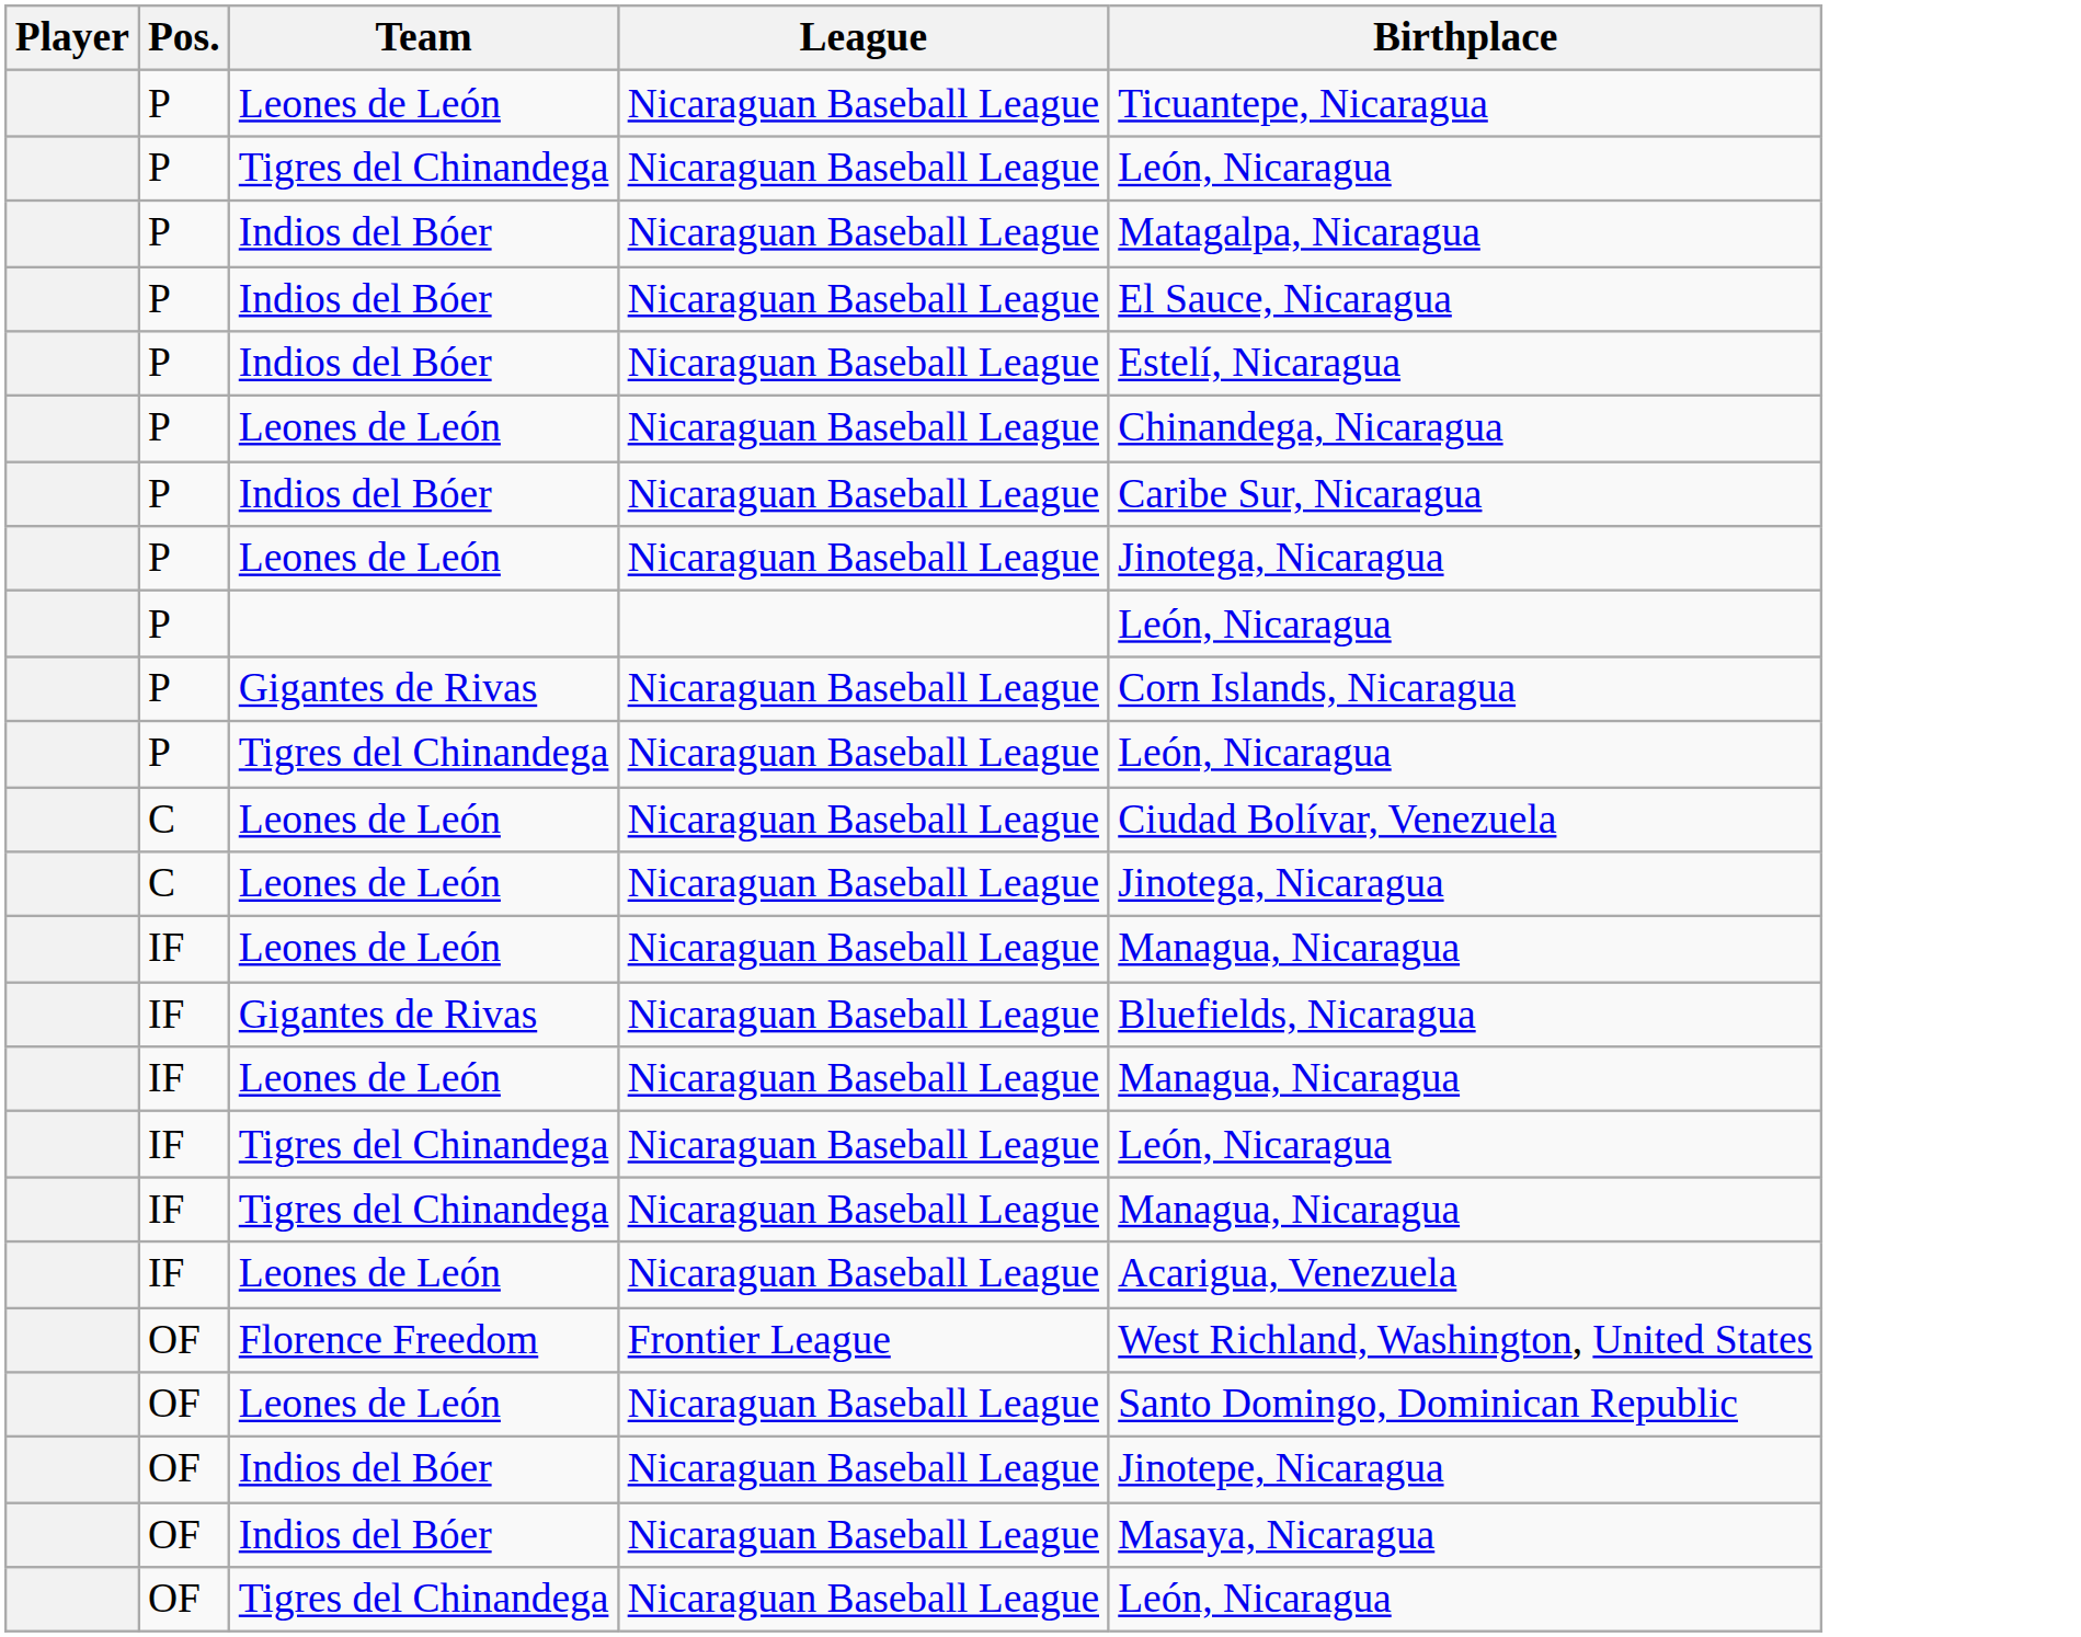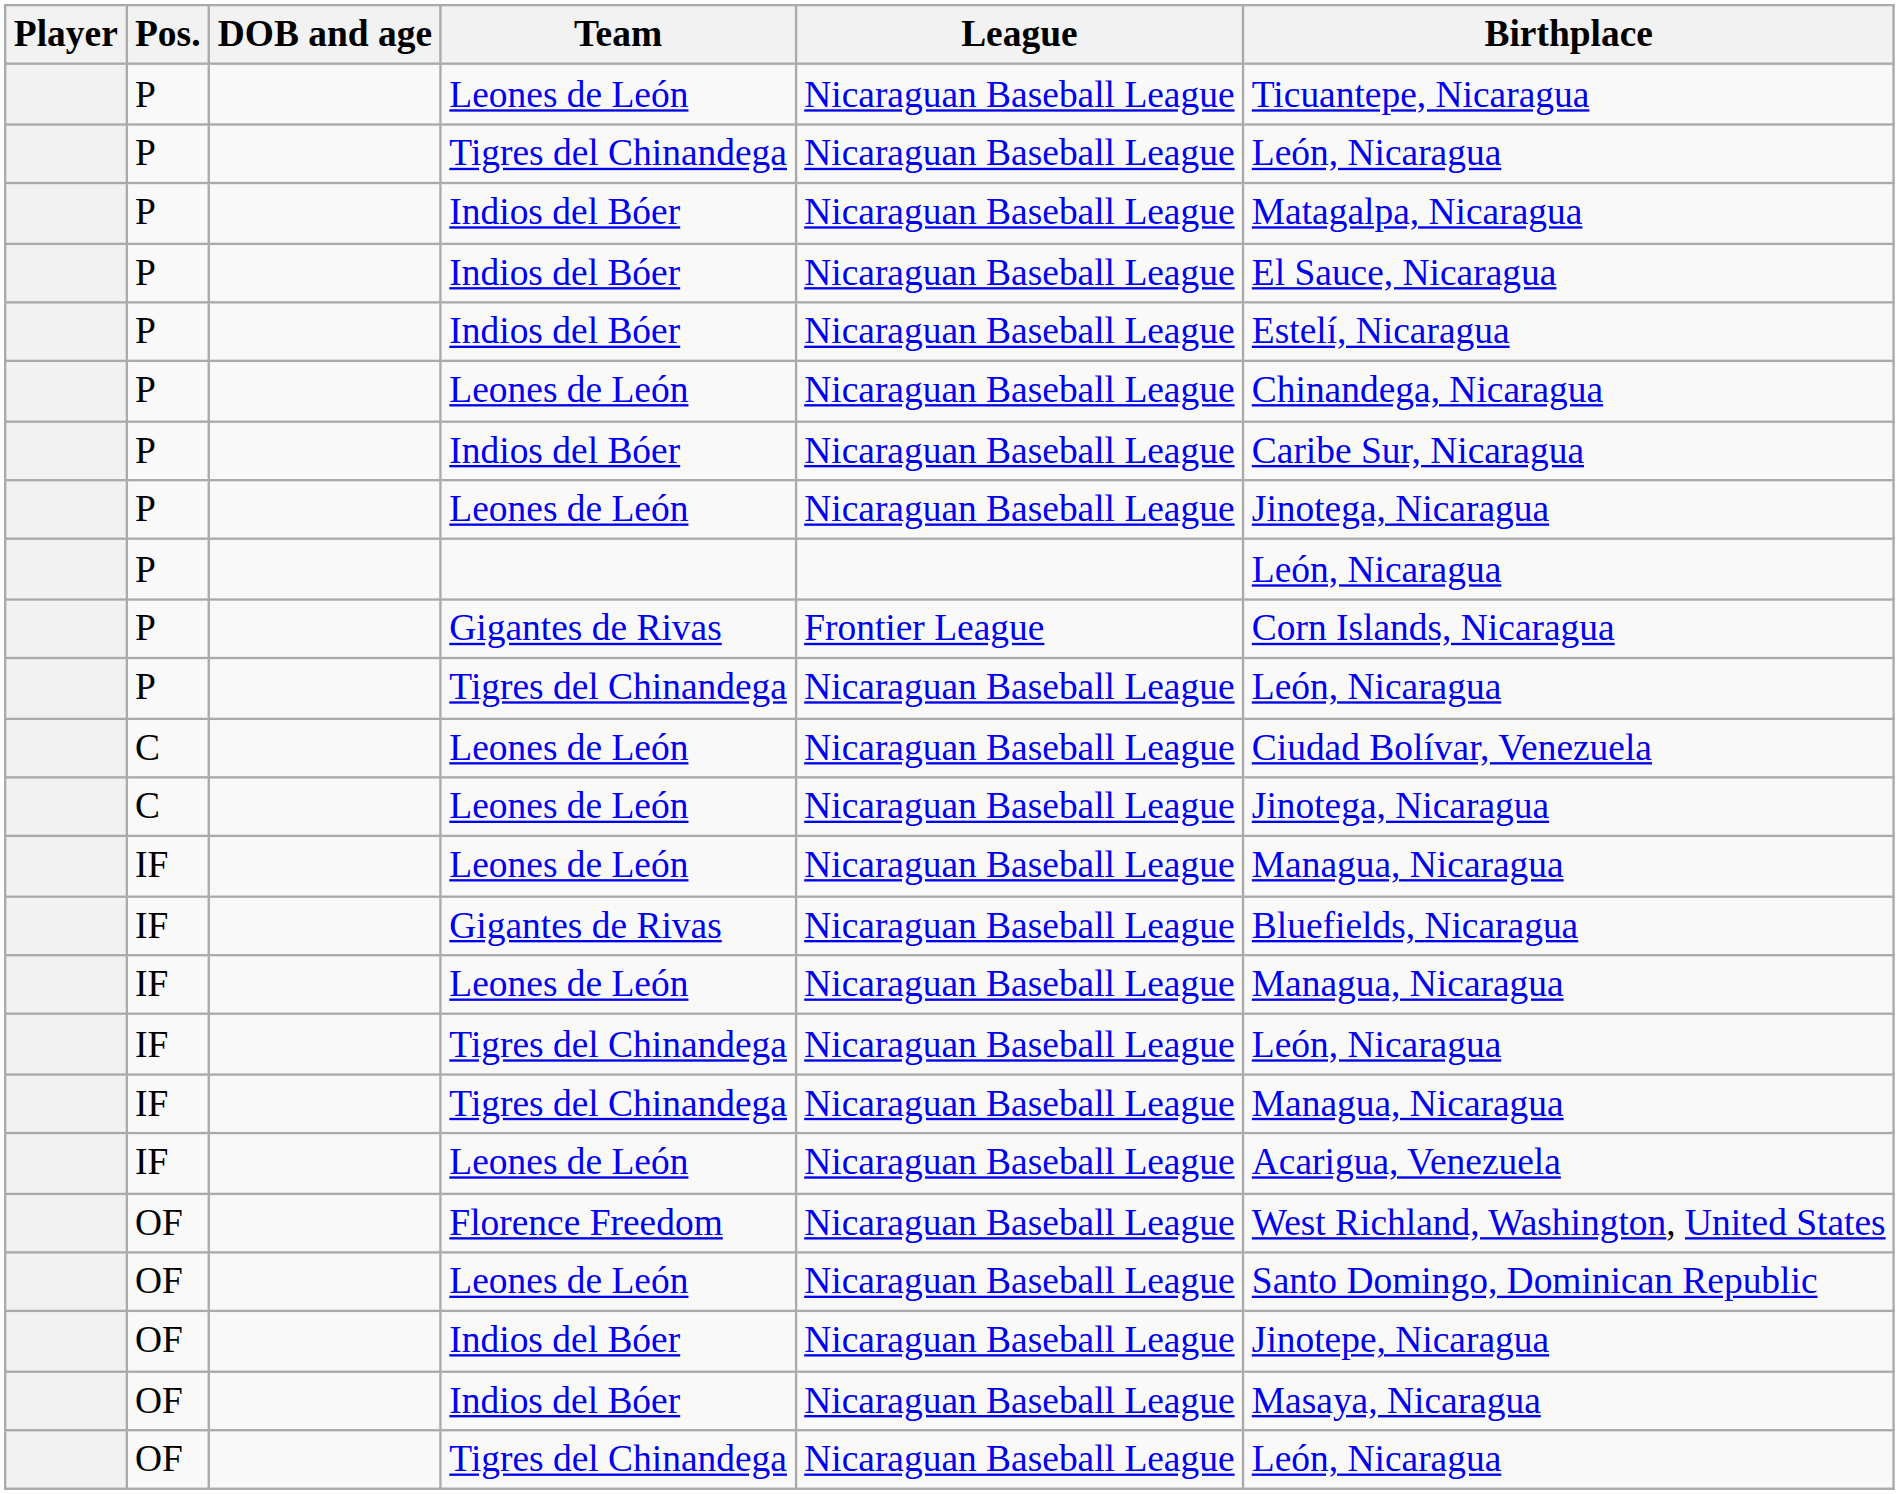 <table class="wikitable sortable plainrowheaders">
 <tr>
 <th scope="col">Player</th>
 <th scope="col">Pos.</th>
+<th scope="col">DOB and age</th>
 <th scope="col">Team</th>
 <th scope="col">League</th>
 <th scope="col">Birthplace</th>
 </tr>
 <tr>
 <th scope="row"></th>
 <td>P</td>
+<td></td>
 <td> <a href='#'>Leones de León</a></td>
 <td><a href='#'>Nicaraguan Baseball League</a></td>
 <td><a href='#'>Ticuantepe, Nicaragua</a></td>
 </tr>
 <tr>
 <th scope="row"></th>
 <td>P</td>
+<td></td>
 <td> <a href='#'>Tigres del Chinandega</a></td>
 <td><a href='#'>Nicaraguan Baseball League</a></td>
 <td><a href='#'>León, Nicaragua</a></td>
 </tr>
 <tr>
 <th scope="row"></th>
 <td>P</td>
+<td></td>
 <td> <a href='#'>Indios del Bóer</a></td>
 <td><a href='#'>Nicaraguan Baseball League</a></td>
 <td><a href='#'>Matagalpa, Nicaragua</a></td>
 </tr>
 <tr>
 <th scope="row"></th>
 <td>P</td>
+<td></td>
 <td> <a href='#'>Indios del Bóer</a></td>
 <td><a href='#'>Nicaraguan Baseball League</a></td>
 <td><a href='#'>El Sauce, Nicaragua</a></td>
 </tr>
 <tr>
 <th scope="row"></th>
 <td>P</td>
+<td></td>
 <td> <a href='#'>Indios del Bóer</a></td>
 <td><a href='#'>Nicaraguan Baseball League</a></td>
 <td><a href='#'>Estelí, Nicaragua</a></td>
 </tr>
 <tr>
 <th scope="row"></th>
 <td>P</td>
+<td></td>
 <td> <a href='#'>Leones de León</a></td>
 <td><a href='#'>Nicaraguan Baseball League</a></td>
 <td><a href='#'>Chinandega, Nicaragua</a></td>
 </tr>
 <tr>
 <th scope="row"></th>
 <td>P</td>
+<td></td>
 <td> <a href='#'>Indios del Bóer</a></td>
 <td><a href='#'>Nicaraguan Baseball League</a></td>
 <td><a href='#'>Caribe Sur, Nicaragua</a></td>
 </tr>
 <tr>
 <th scope="row"></th>
 <td>P</td>
+<td></td>
 <td> <a href='#'>Leones de León</a></td>
 <td><a href='#'>Nicaraguan Baseball League</a></td>
 <td><a href='#'>Jinotega, Nicaragua</a></td>
 </tr>
 <tr>
 <th scope="row"></th>
 <td>P</td>
 <td></td>
 <td></td>
+<td></td>
 <td><a href='#'>León, Nicaragua</a></td>
 </tr>
 <tr>
 <th scope="row"></th>
 <td>P</td>
+<td></td>
 <td> <a href='#'>Gigantes de Rivas</a></td>
-<td><a href='#'>Nicaraguan Baseball League</a></td>
+<td><a href='#'>Frontier League</a></td>
 <td><a href='#'>Corn Islands, Nicaragua</a></td>
 </tr>
 <tr>
 <th scope="row"></th>
 <td>P</td>
+<td></td>
 <td> <a href='#'>Tigres del Chinandega</a></td>
 <td><a href='#'>Nicaraguan Baseball League</a></td>
 <td><a href='#'>León, Nicaragua</a></td>
 </tr>
 <tr>
 <th scope="row"></th>
 <td>C</td>
+<td></td>
 <td> <a href='#'>Leones de León</a></td>
 <td><a href='#'>Nicaraguan Baseball League</a></td>
 <td><a href='#'>Ciudad Bolívar, Venezuela</a></td>
 </tr>
 <tr>
 <th scope="row"></th>
 <td>C</td>
+<td></td>
 <td> <a href='#'>Leones de León</a></td>
 <td><a href='#'>Nicaraguan Baseball League</a></td>
 <td><a href='#'>Jinotega, Nicaragua</a></td>
 </tr>
 <tr>
 <th scope="row"></th>
 <td>IF</td>
+<td></td>
 <td> <a href='#'>Leones de León</a></td>
 <td><a href='#'>Nicaraguan Baseball League</a></td>
 <td><a href='#'>Managua, Nicaragua</a></td>
 </tr>
 <tr>
 <th scope="row"></th>
 <td>IF</td>
+<td></td>
 <td> <a href='#'>Gigantes de Rivas</a></td>
 <td><a href='#'>Nicaraguan Baseball League</a></td>
 <td><a href='#'>Bluefields, Nicaragua</a></td>
 </tr>
 <tr>
 <th scope="row"></th>
 <td>IF</td>
+<td></td>
 <td> <a href='#'>Leones de León</a></td>
 <td><a href='#'>Nicaraguan Baseball League</a></td>
 <td><a href='#'>Managua, Nicaragua</a></td>
 </tr>
 <tr>
 <th scope="row"></th>
 <td>IF</td>
+<td></td>
 <td> <a href='#'>Tigres del Chinandega</a></td>
 <td><a href='#'>Nicaraguan Baseball League</a></td>
 <td><a href='#'>León, Nicaragua</a></td>
 </tr>
 <tr>
 <th scope="row"></th>
 <td>IF</td>
+<td></td>
 <td> <a href='#'>Tigres del Chinandega</a></td>
 <td><a href='#'>Nicaraguan Baseball League</a></td>
 <td><a href='#'>Managua, Nicaragua</a></td>
 </tr>
 <tr>
 <th scope="row"></th>
 <td>IF</td>
+<td></td>
 <td> <a href='#'>Leones de León</a></td>
 <td><a href='#'>Nicaraguan Baseball League</a></td>
 <td><a href='#'>Acarigua, Venezuela</a></td>
 </tr>
 <tr>
 <th scope="row"></th>
 <td>OF</td>
+<td></td>
 <td> <a href='#'>Florence Freedom</a></td>
-<td><a href='#'>Frontier League</a></td>
+<td><a href='#'>Nicaraguan Baseball League</a></td>
 <td><a href='#'>West Richland, Washington</a>, <a href='#'>United States</a></td>
 </tr>
 <tr>
 <th scope="row"></th>
 <td>OF</td>
+<td></td>
 <td> <a href='#'>Leones de León</a></td>
 <td><a href='#'>Nicaraguan Baseball League</a></td>
 <td><a href='#'>Santo Domingo, Dominican Republic</a></td>
 </tr>
 <tr>
 <th scope="row"></th>
 <td>OF</td>
+<td></td>
 <td> <a href='#'>Indios del Bóer</a></td>
 <td><a href='#'>Nicaraguan Baseball League</a></td>
 <td><a href='#'>Jinotepe, Nicaragua</a></td>
 </tr>
 <tr>
 <th scope="row"></th>
 <td>OF</td>
+<td></td>
 <td> <a href='#'>Indios del Bóer</a></td>
 <td><a href='#'>Nicaraguan Baseball League</a></td>
 <td><a href='#'>Masaya, Nicaragua</a></td>
 </tr>
 <tr>
 <th scope="row"></th>
 <td>OF</td>
+<td></td>
 <td> <a href='#'>Tigres del Chinandega</a></td>
 <td><a href='#'>Nicaraguan Baseball League</a></td>
 <td><a href='#'>León, Nicaragua</a></td>
 </tr>
 </table>
